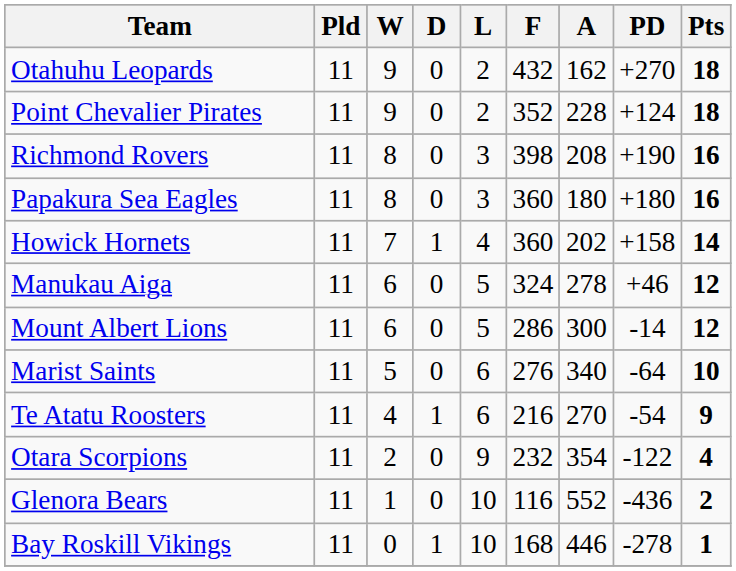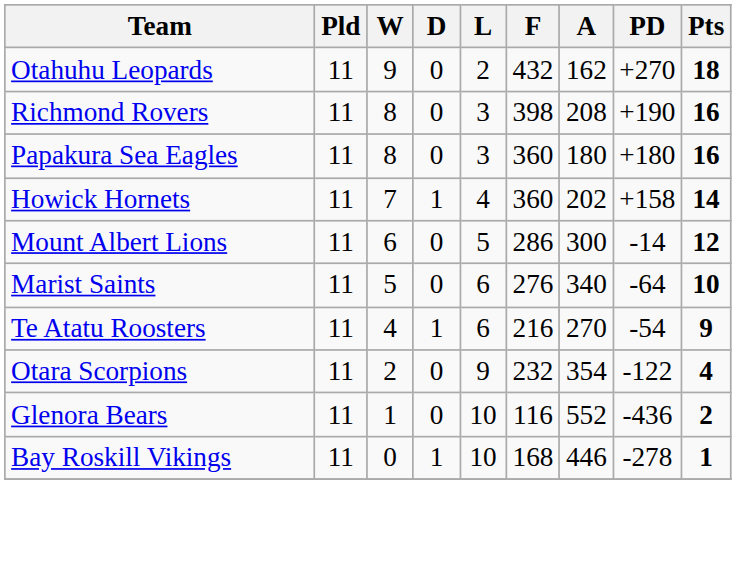 <table class="wikitable" style="text-align:center;">
 <tr>
 <th width=175>Team</th>
 <th width=20 abbr="Played">Pld</th>
 <th width=20 abbr="Won">W</th>
 <th width=20 abbr="Drawn">D</th>
 <th width=20 abbr="Lost">L</th>
 <th width=20 abbr="For">F</th>
 <th width=20 abbr="Against">A</th>
 <th width=20 abbr="Point Difference">PD</th>
 <th width=20 abbr="Points">Pts</th>
 </tr>
 <tr>
 <td style="text-align:left;"><a href='#'>Otahuhu Leopards</a></td>
 <td>11</td>
 <td>9</td>
 <td>0</td>
 <td>2</td>
 <td>432</td>
 <td>162</td>
 <td>+270</td>
-<td><strong>18</strong></td>
-</tr>
-<tr>
-<td style="text-align:left;"><a href='#'>Point Chevalier Pirates</a></td>
-<td>11</td>
-<td>9</td>
-<td>0</td>
-<td>2</td>
-<td>352</td>
-<td>228</td>
-<td>+124</td>
 <td><strong>18</strong></td>
 </tr>
 <tr>
 <td style="text-align:left;"><a href='#'>Richmond Rovers</a></td>
 <td>11</td>
 <td>8</td>
 <td>0</td>
 <td>3</td>
 <td>398</td>
 <td>208</td>
 <td>+190</td>
 <td><strong>16</strong></td>
 </tr>
 <tr>
 <td style="text-align:left;"><a href='#'>Papakura Sea Eagles</a></td>
 <td>11</td>
 <td>8</td>
 <td>0</td>
 <td>3</td>
 <td>360</td>
 <td>180</td>
 <td>+180</td>
 <td><strong>16</strong></td>
 </tr>
 <tr>
 <td style="text-align:left;"><a href='#'>Howick Hornets</a></td>
 <td>11</td>
 <td>7</td>
 <td>1</td>
 <td>4</td>
 <td>360</td>
 <td>202</td>
 <td>+158</td>
 <td><strong>14</strong></td>
-</tr>
-<tr>
-<td style="text-align:left;"><a href='#'>Manukau Aiga</a></td>
-<td>11</td>
-<td>6</td>
-<td>0</td>
-<td>5</td>
-<td>324</td>
-<td>278</td>
-<td>+46</td>
-<td><strong>12</strong></td>
 </tr>
 <tr>
 <td style="text-align:left;"><a href='#'>Mount Albert Lions</a></td>
 <td>11</td>
 <td>6</td>
 <td>0</td>
 <td>5</td>
 <td>286</td>
 <td>300</td>
 <td>-14</td>
 <td><strong>12</strong></td>
 </tr>
 <tr>
 <td style="text-align:left;"><a href='#'>Marist Saints</a></td>
 <td>11</td>
 <td>5</td>
 <td>0</td>
 <td>6</td>
 <td>276</td>
 <td>340</td>
 <td>-64</td>
 <td><strong>10</strong></td>
 </tr>
 <tr>
 <td style="text-align:left;"><a href='#'>Te Atatu Roosters</a></td>
 <td>11</td>
 <td>4</td>
 <td>1</td>
 <td>6</td>
 <td>216</td>
 <td>270</td>
 <td>-54</td>
 <td><strong>9</strong></td>
 </tr>
 <tr>
 <td style="text-align:left;"><a href='#'>Otara Scorpions</a></td>
 <td>11</td>
 <td>2</td>
 <td>0</td>
 <td>9</td>
 <td>232</td>
 <td>354</td>
 <td>-122</td>
 <td><strong>4</strong></td>
 </tr>
 <tr>
 <td style="text-align:left;"><a href='#'>Glenora Bears</a></td>
 <td>11</td>
 <td>1</td>
 <td>0</td>
 <td>10</td>
 <td>116</td>
 <td>552</td>
 <td>-436</td>
 <td><strong>2</strong></td>
 </tr>
 <tr>
 <td style="text-align:left;"><a href='#'>Bay Roskill Vikings</a></td>
 <td>11</td>
 <td>0</td>
 <td>1</td>
 <td>10</td>
 <td>168</td>
 <td>446</td>
 <td>-278</td>
 <td><strong>1</strong></td>
 </tr>
 <tr>
 </tr>
 </table>
